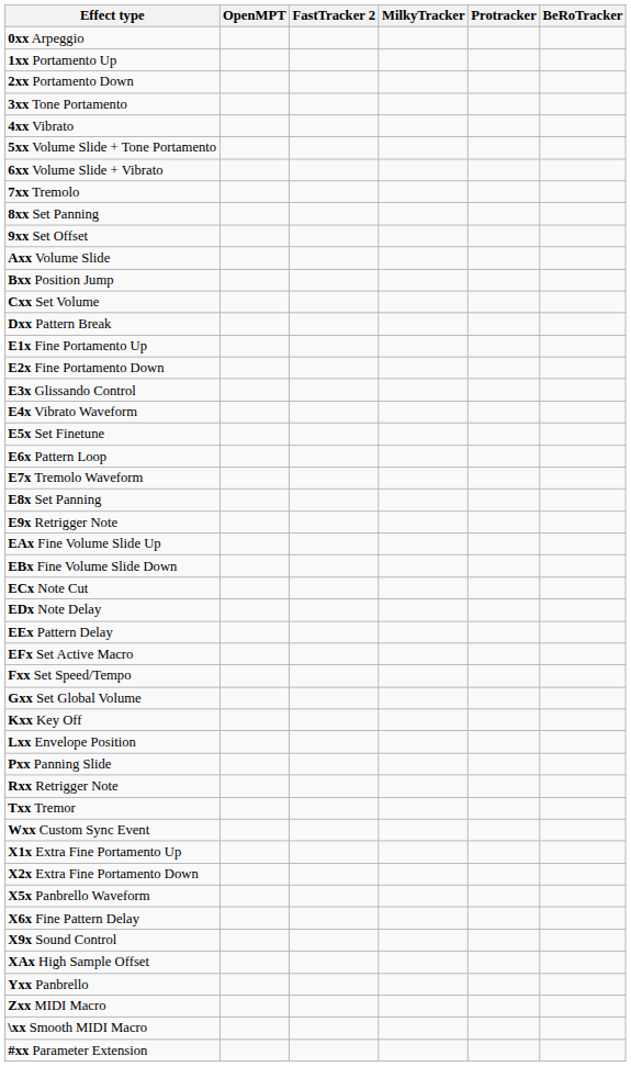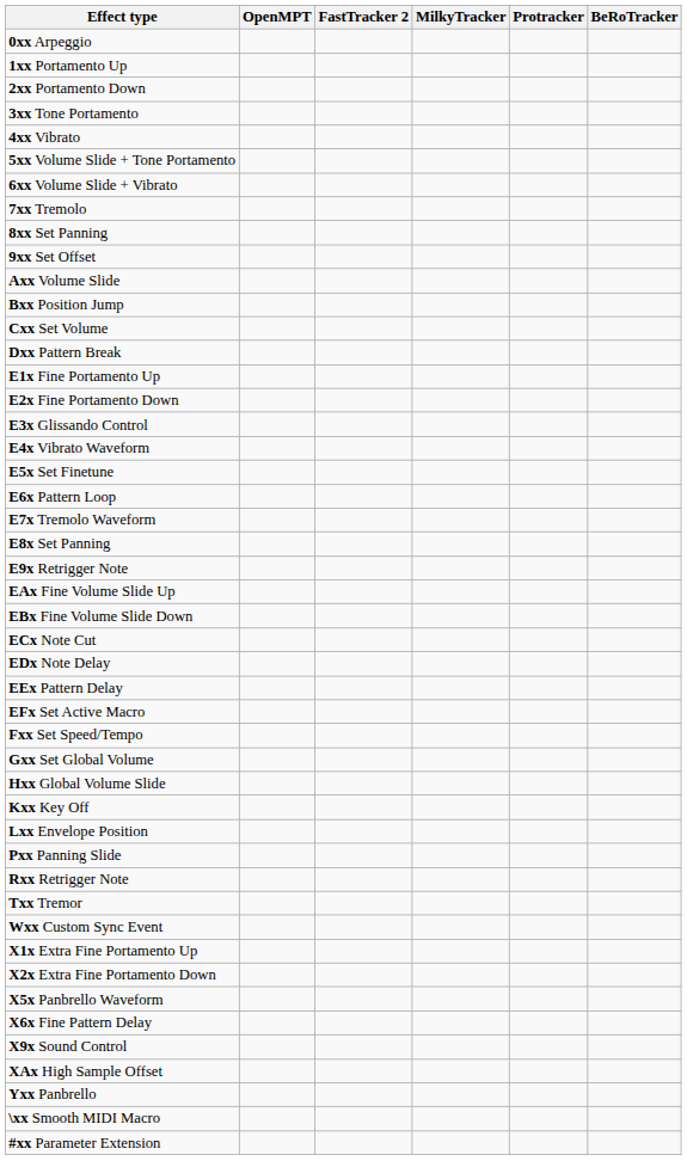 <table class="wikitable sortable collapsible collapsed">
 <tr>
 <th>Effect type</th>
 <th>OpenMPT</th>
 <th>FastTracker 2</th>
 <th>MilkyTracker</th>
 <th>Protracker</th>
 <th>BeRoTracker</th>
 </tr>
 <tr>
 <td><strong>0xx</strong> Arpeggio</td>
 <td></td>
 <td></td>
 <td></td>
 <td></td>
 <td></td>
 </tr>
 <tr>
 <td><strong>1xx</strong> Portamento Up</td>
 <td></td>
 <td></td>
 <td></td>
 <td></td>
 <td></td>
 </tr>
 <tr>
 <td><strong>2xx</strong> Portamento Down</td>
 <td></td>
 <td></td>
 <td></td>
 <td></td>
 <td></td>
 </tr>
 <tr>
 <td><strong>3xx</strong> Tone Portamento</td>
 <td></td>
 <td></td>
 <td></td>
 <td></td>
 <td></td>
 </tr>
 <tr>
 <td><strong>4xx</strong> Vibrato</td>
 <td></td>
 <td></td>
 <td></td>
 <td></td>
 <td></td>
 </tr>
 <tr>
 <td><strong>5xx</strong> Volume Slide + Tone Portamento</td>
 <td></td>
 <td></td>
 <td></td>
 <td></td>
 <td></td>
 </tr>
 <tr>
 <td><strong>6xx</strong> Volume Slide + Vibrato</td>
 <td></td>
 <td></td>
 <td></td>
 <td></td>
 <td></td>
 </tr>
 <tr>
 <td><strong>7xx</strong> Tremolo</td>
 <td></td>
 <td></td>
 <td></td>
 <td></td>
 <td></td>
 </tr>
 <tr>
 <td><strong>8xx</strong> Set Panning</td>
 <td></td>
 <td></td>
 <td></td>
 <td></td>
 <td></td>
 </tr>
 <tr>
 <td><strong>9xx</strong> Set Offset</td>
 <td></td>
 <td></td>
 <td></td>
 <td></td>
 <td></td>
 </tr>
 <tr>
 <td><strong>Axx</strong> Volume Slide</td>
 <td></td>
 <td></td>
 <td></td>
 <td></td>
 <td></td>
 </tr>
 <tr>
 <td><strong>Bxx</strong> Position Jump</td>
 <td></td>
 <td></td>
 <td></td>
 <td></td>
 <td></td>
 </tr>
 <tr>
 <td><strong>Cxx</strong> Set Volume</td>
 <td></td>
 <td></td>
 <td></td>
 <td></td>
 <td></td>
 </tr>
 <tr>
 <td><strong>Dxx</strong> Pattern Break</td>
 <td></td>
 <td></td>
 <td></td>
 <td></td>
 <td></td>
 </tr>
 <tr>
 <td><strong>E1x</strong> Fine Portamento Up</td>
 <td></td>
 <td></td>
 <td></td>
 <td></td>
 <td></td>
 </tr>
 <tr>
 <td><strong>E2x</strong> Fine Portamento Down</td>
 <td></td>
 <td></td>
 <td></td>
 <td></td>
 <td></td>
 </tr>
 <tr>
 <td><strong>E3x</strong> Glissando Control</td>
 <td></td>
 <td></td>
 <td></td>
 <td></td>
 <td></td>
 </tr>
 <tr>
 <td><strong>E4x</strong> Vibrato Waveform</td>
 <td></td>
 <td></td>
 <td></td>
 <td></td>
 <td></td>
 </tr>
 <tr>
 <td><strong>E5x</strong> Set Finetune</td>
 <td></td>
 <td></td>
 <td></td>
 <td></td>
 <td></td>
 </tr>
 <tr>
 <td><strong>E6x</strong> Pattern Loop</td>
 <td></td>
 <td></td>
 <td></td>
 <td></td>
 <td></td>
 </tr>
 <tr>
 <td><strong>E7x</strong> Tremolo Waveform</td>
 <td></td>
 <td></td>
 <td></td>
 <td></td>
 <td></td>
 </tr>
 <tr>
 <td><strong>E8x</strong> Set Panning</td>
 <td></td>
 <td></td>
 <td></td>
 <td></td>
 <td></td>
 </tr>
 <tr>
 <td><strong>E9x</strong> Retrigger Note</td>
 <td></td>
 <td></td>
 <td></td>
 <td></td>
 <td></td>
 </tr>
 <tr>
 <td><strong>EAx</strong> Fine Volume Slide Up</td>
 <td></td>
 <td></td>
 <td></td>
 <td></td>
 <td></td>
 </tr>
 <tr>
 <td><strong>EBx</strong> Fine Volume Slide Down</td>
 <td></td>
 <td></td>
 <td></td>
 <td></td>
 <td></td>
 </tr>
 <tr>
 <td><strong>ECx</strong> Note Cut</td>
 <td></td>
 <td></td>
 <td></td>
 <td></td>
 <td></td>
 </tr>
 <tr>
 <td><strong>EDx</strong> Note Delay</td>
 <td></td>
 <td></td>
 <td></td>
 <td></td>
 <td></td>
 </tr>
 <tr>
 <td><strong>EEx</strong> Pattern Delay</td>
 <td></td>
 <td></td>
 <td></td>
 <td></td>
 <td></td>
 </tr>
 <tr>
 <td><strong>EFx</strong> Set Active Macro</td>
 <td></td>
 <td></td>
 <td></td>
 <td></td>
 <td></td>
 </tr>
 <tr>
 <td><strong>Fxx</strong> Set Speed/Tempo</td>
 <td></td>
 <td></td>
 <td></td>
 <td></td>
 <td></td>
 </tr>
 <tr>
 <td><strong>Gxx</strong> Set Global Volume</td>
 <td></td>
 <td></td>
 <td></td>
 <td></td>
 <td></td>
 </tr>
 <tr>
+<td><strong>Hxx</strong> Global Volume Slide</td>
+<td></td>
+<td></td>
+<td></td>
+<td></td>
+<td></td>
+</tr>
+<tr>
 <td><strong>Kxx</strong> Key Off</td>
 <td></td>
 <td></td>
 <td></td>
 <td></td>
 <td></td>
 </tr>
 <tr>
 <td><strong>Lxx</strong> Envelope Position</td>
 <td></td>
 <td></td>
 <td></td>
 <td></td>
 <td></td>
 </tr>
 <tr>
 <td><strong>Pxx</strong> Panning Slide</td>
 <td></td>
 <td></td>
 <td></td>
 <td></td>
 <td></td>
 </tr>
 <tr>
 <td><strong>Rxx</strong> Retrigger Note</td>
 <td></td>
 <td></td>
 <td></td>
 <td></td>
 <td></td>
 </tr>
 <tr>
 <td><strong>Txx</strong> Tremor</td>
 <td></td>
 <td></td>
 <td></td>
 <td></td>
 <td></td>
 </tr>
 <tr>
 <td><strong>Wxx</strong> Custom Sync Event</td>
 <td></td>
 <td></td>
 <td></td>
 <td></td>
 <td></td>
 </tr>
 <tr>
 <td><strong>X1x</strong> Extra Fine Portamento Up</td>
 <td></td>
 <td></td>
 <td></td>
 <td></td>
 <td></td>
 </tr>
 <tr>
 <td><strong>X2x</strong> Extra Fine Portamento Down</td>
 <td></td>
 <td></td>
 <td></td>
 <td></td>
 <td></td>
 </tr>
 <tr>
 <td><strong>X5x</strong> Panbrello Waveform</td>
 <td></td>
 <td></td>
 <td></td>
 <td></td>
 <td></td>
 </tr>
 <tr>
 <td><strong>X6x</strong> Fine Pattern Delay</td>
 <td></td>
 <td></td>
 <td></td>
 <td></td>
 <td></td>
 </tr>
 <tr>
 <td><strong>X9x</strong> Sound Control</td>
 <td></td>
 <td></td>
 <td></td>
 <td></td>
 <td></td>
 </tr>
 <tr>
 <td><strong>XAx</strong> High Sample Offset</td>
 <td></td>
 <td></td>
 <td></td>
 <td></td>
 <td></td>
 </tr>
 <tr>
 <td><strong>Yxx</strong> Panbrello</td>
 <td></td>
 <td></td>
 <td></td>
 <td></td>
 <td></td>
 </tr>
 <tr>
-<td><strong>Zxx</strong> MIDI Macro</td>
-<td></td>
-<td></td>
-<td></td>
-<td></td>
-<td></td>
-</tr>
-<tr>
 <td><strong>\xx</strong> Smooth MIDI Macro</td>
 <td></td>
 <td></td>
 <td></td>
 <td></td>
 <td></td>
 </tr>
 <tr>
 <td><strong>#xx</strong> Parameter Extension</td>
 <td></td>
 <td></td>
 <td></td>
 <td></td>
 <td></td>
 </tr>
 </table>
